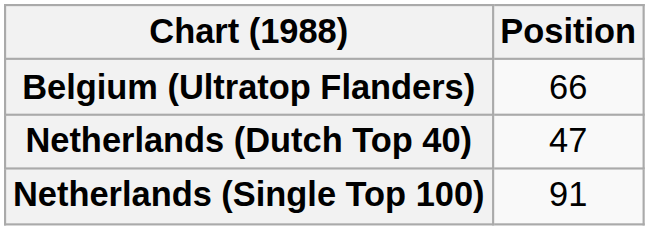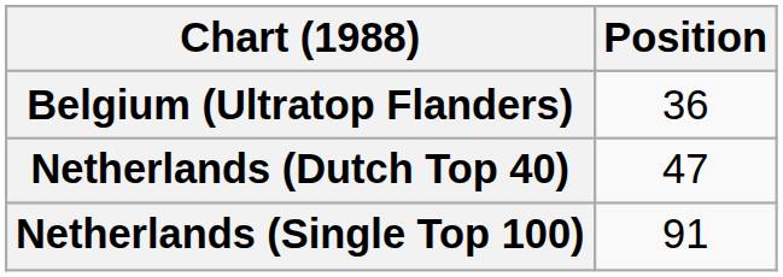 <table class="wikitable sortable plainrowheaders" style="text-align:center">
 <tr>
 <th scope="col">Chart (1988)</th>
 <th scope="col">Position</th>
 </tr>
 <tr>
 <th scope="row">Belgium (Ultratop Flanders)</th>
-<td>66</td>
+<td>36</td>
 </tr>
 <tr>
 <th scope="row">Netherlands (Dutch Top 40)</th>
 <td>47</td>
 </tr>
 <tr>
 <th scope="row">Netherlands (Single Top 100)</th>
 <td>91</td>
 </tr>
 </table>
